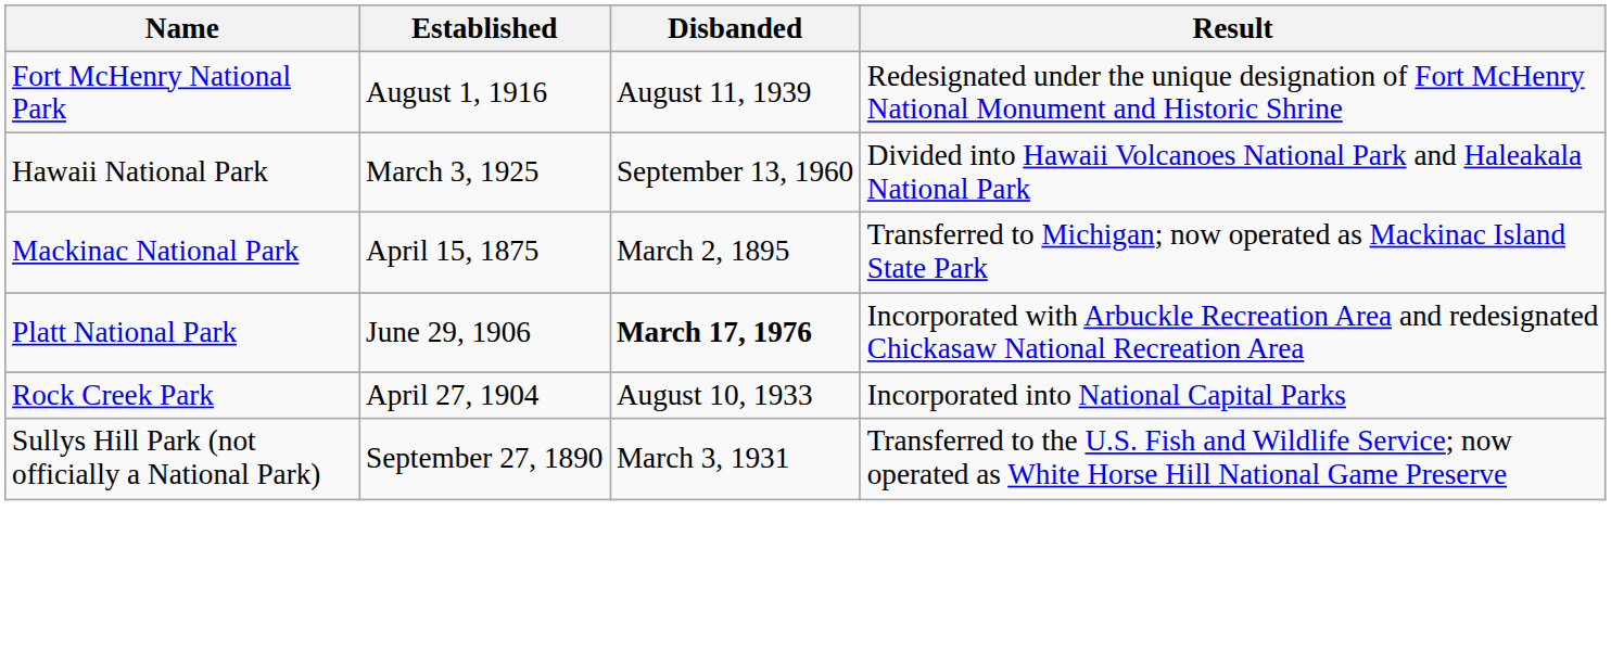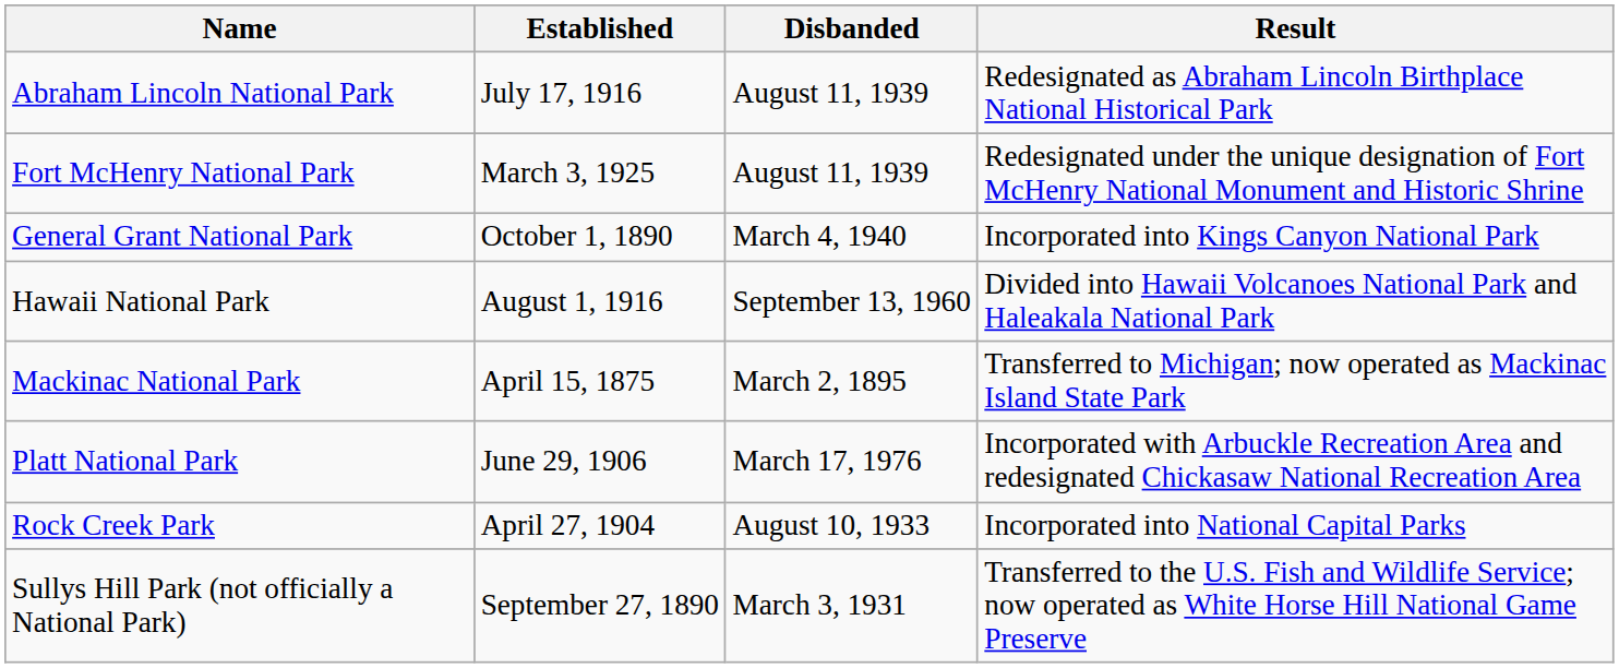 <table class="sortable wikitable">
 <tr>
 <th>Name</th>
 <th>Established</th>
 <th>Disbanded</th>
 <th>Result</th>
 </tr>
 <tr>
+<td nowrap><a href='#'>Abraham Lincoln National Park</a></td>
+<td>July 17, 1916</td>
+<td>August 11, 1939</td>
+<td>Redesignated as <a href='#'>Abraham Lincoln Birthplace National Historical Park</a></td>
+</tr>
+<tr>
 <td><a href='#'>Fort McHenry National Park</a></td>
-<td>August 1, 1916</td>
+<td>March 3, 1925</td>
 <td>August 11, 1939</td>
 <td>Redesignated under the unique designation of <a href='#'>Fort McHenry National Monument and Historic Shrine</a></td>
 </tr>
 <tr>
+<td><a href='#'>General Grant National Park</a></td>
+<td>October 1, 1890</td>
+<td>March 4, 1940</td>
+<td>Incorporated into <a href='#'>Kings Canyon National Park</a></td>
+</tr>
+<tr>
 <td>Hawaii National Park</td>
-<td>March 3, 1925</td>
+<td>August 1, 1916</td>
 <td nowrap>September 13, 1960</td>
 <td>Divided into <a href='#'>Hawaii Volcanoes National Park</a> and <a href='#'>Haleakala National Park</a></td>
 </tr>
 <tr>
 <td><a href='#'>Mackinac National Park</a></td>
 <td>April 15, 1875</td>
 <td>March 2, 1895</td>
 <td>Transferred to <a href='#'>Michigan</a>; now operated as <a href='#'>Mackinac Island State Park</a></td>
 </tr>
 <tr>
 <td><a href='#'>Platt National Park</a></td>
 <td>June 29, 1906</td>
-<td><strong>March 17, 1976</strong></td>
+<td>March 17, 1976</td>
 <td>Incorporated with <a href='#'>Arbuckle Recreation Area</a> and redesignated <a href='#'>Chickasaw National Recreation Area</a></td>
 </tr>
 <tr>
 <td><a href='#'>Rock Creek Park</a></td>
 <td>April 27, 1904</td>
 <td>August 10, 1933</td>
 <td>Incorporated into <a href='#'>National Capital Parks</a></td>
 </tr>
 <tr>
 <td>Sullys Hill Park (not officially a National Park)</td>
 <td nowrap>September 27, 1890</td>
 <td>March 3, 1931</td>
 <td>Transferred to the <a href='#'>U.S. Fish and Wildlife Service</a>; now operated as <a href='#'>White Horse Hill National Game Preserve</a></td>
 </tr>
 </table>
